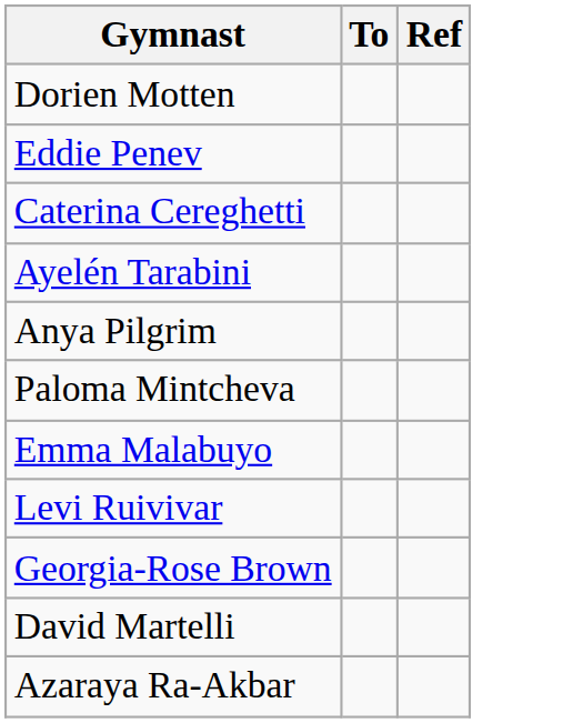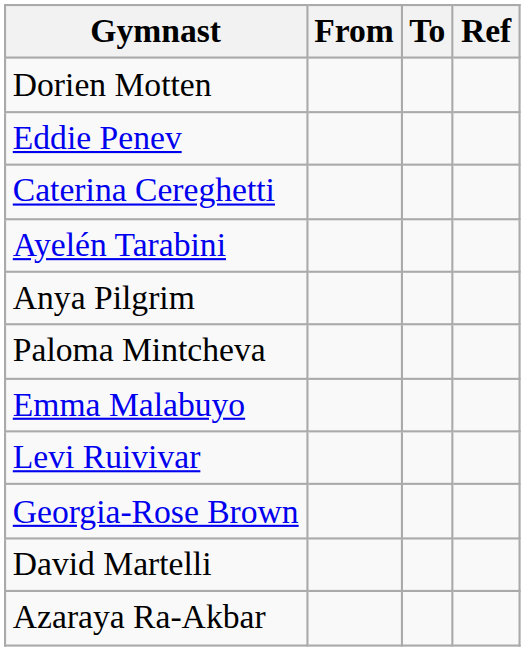 <table class="wikitable">
 <tr>
 <th>Gymnast</th>
+<th>From</th>
 <th>To</th>
 <th>Ref</th>
 </tr>
 <tr>
 <td>Dorien Motten</td>
 <td></td>
 <td></td>
+<td></td>
 </tr>
 <tr>
 <td><a href='#'>Eddie Penev</a></td>
+<td></td>
 <td></td>
 <td></td>
 </tr>
 <tr>
 <td><a href='#'>Caterina Cereghetti</a></td>
 <td></td>
 <td></td>
+<td></td>
 </tr>
 <tr>
 <td><a href='#'>Ayelén Tarabini</a></td>
+<td></td>
 <td></td>
 <td></td>
 </tr>
 <tr>
 <td>Anya Pilgrim</td>
 <td></td>
 <td></td>
+<td></td>
 </tr>
 <tr>
 <td>Paloma Mintcheva</td>
+<td></td>
 <td></td>
 <td></td>
 </tr>
 <tr>
 <td><a href='#'>Emma Malabuyo</a></td>
 <td></td>
 <td></td>
+<td></td>
 </tr>
 <tr>
 <td><a href='#'>Levi Ruivivar</a></td>
+<td></td>
 <td></td>
 <td></td>
 </tr>
 <tr>
 <td><a href='#'>Georgia-Rose Brown</a></td>
 <td></td>
 <td></td>
+<td></td>
 </tr>
 <tr>
 <td>David Martelli</td>
+<td></td>
 <td></td>
 <td></td>
 </tr>
 <tr>
 <td>Azaraya Ra-Akbar</td>
 <td></td>
 <td></td>
+<td></td>
 </tr>
 </table>
